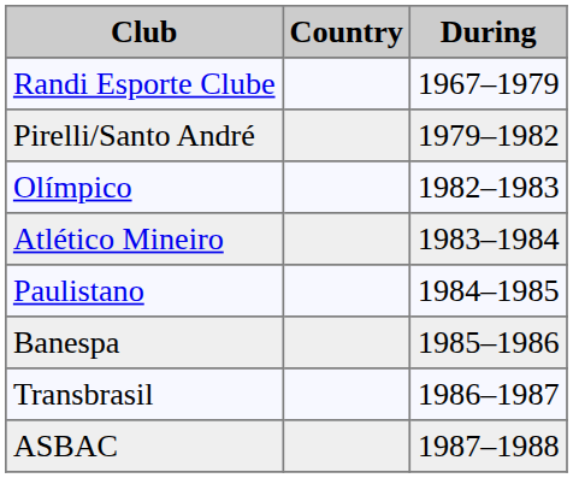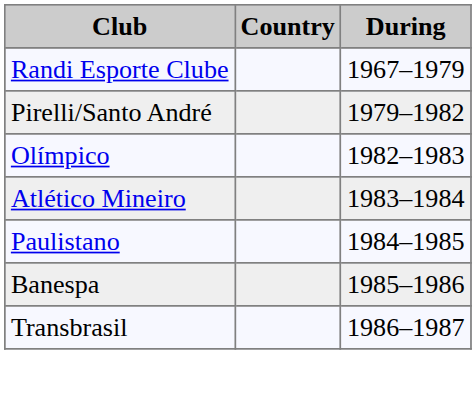 <table bgcolor="#f7f8ff" cellpadding="3" cellspacing="0" border="1" style="font-size: 95%; border: gray solid 1px; border-collapse: collapse;">
 <tr bgcolor="#CCCCCC">
 <td align="center"><strong>Club</strong></td>
 <td align="center"><strong>Country</strong></td>
 <td align="center"><strong>During</strong></td>
 </tr>
 <tr align=left>
 <td><a href='#'>Randi Esporte Clube</a></td>
 <td></td>
 <td>1967–1979</td>
 </tr>
 <tr bgcolor="#EFEFEF" align=left>
 <td>Pirelli/Santo André</td>
 <td></td>
 <td>1979–1982</td>
 </tr>
 <tr align=left>
 <td><a href='#'>Olímpico</a></td>
 <td></td>
 <td>1982–1983</td>
 </tr>
 <tr bgcolor="#EFEFEF" align="left">
 <td><a href='#'>Atlético Mineiro</a></td>
 <td></td>
 <td>1983–1984</td>
 </tr>
 <tr align=left>
 <td><a href='#'>Paulistano</a></td>
 <td></td>
 <td>1984–1985</td>
 </tr>
 <tr bgcolor="#EFEFEF" align="left">
 <td>Banespa</td>
 <td></td>
 <td>1985–1986</td>
 </tr>
 <tr align=left>
 <td>Transbrasil</td>
 <td></td>
 <td>1986–1987</td>
 </tr>
-<tr bgcolor="#EFEFEF" align="left">
-<td>ASBAC</td>
-<td></td>
-<td>1987–1988</td>
-</tr>
 </table>
